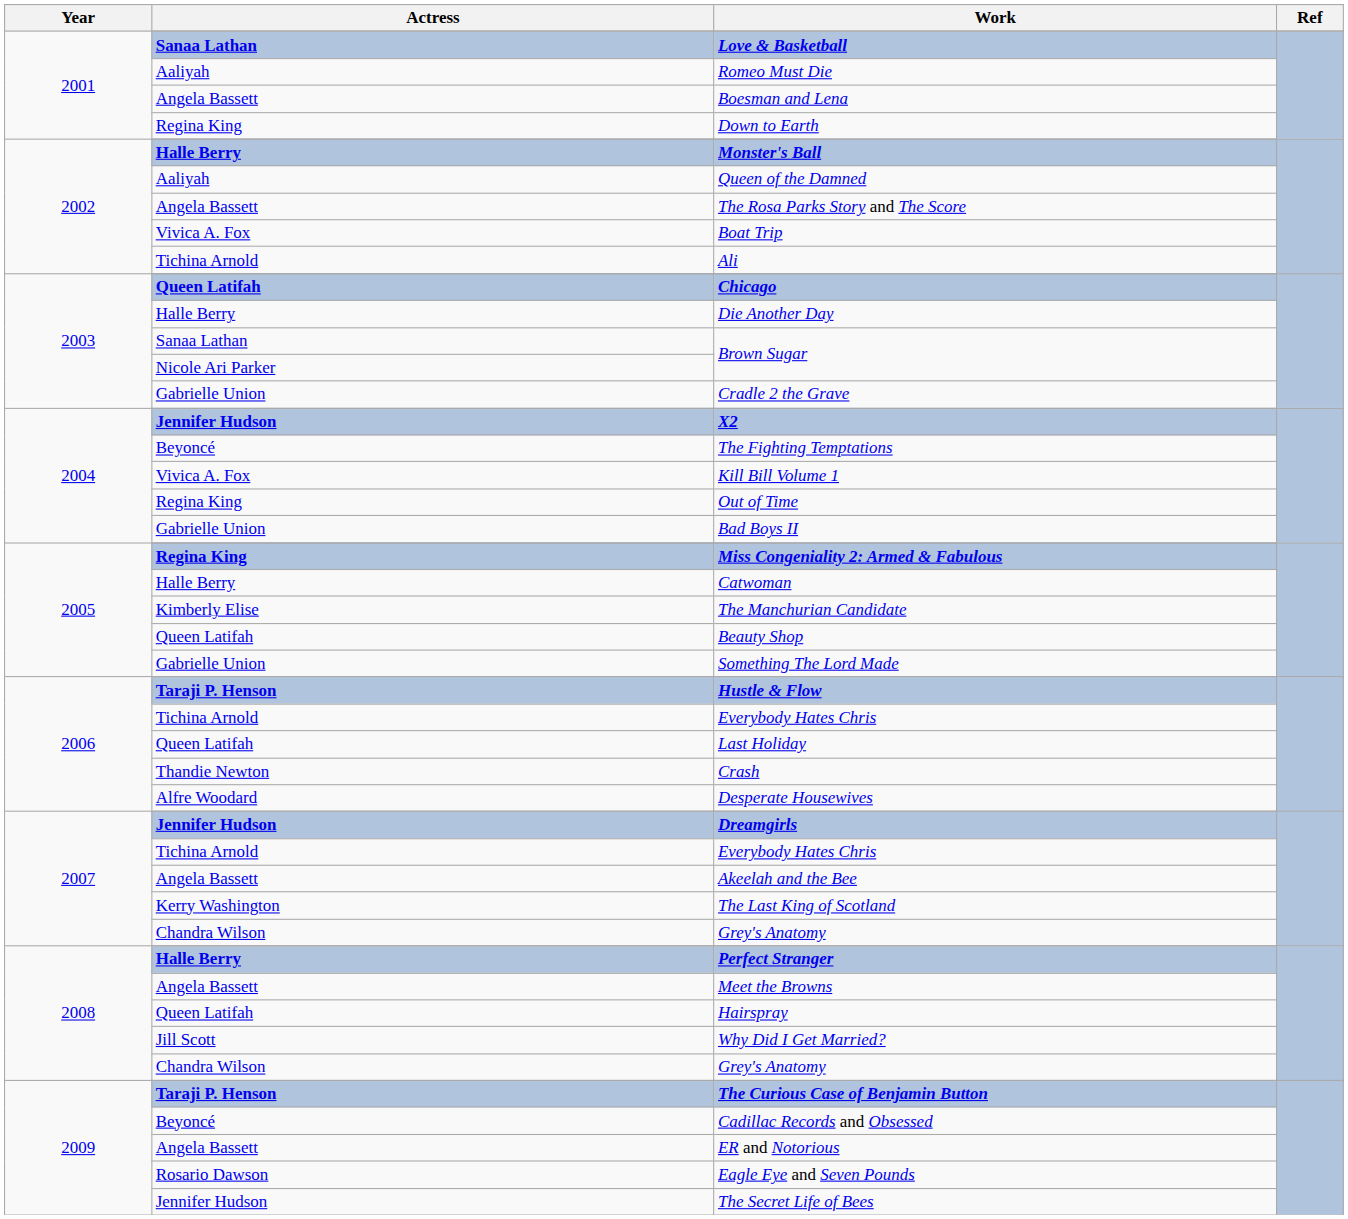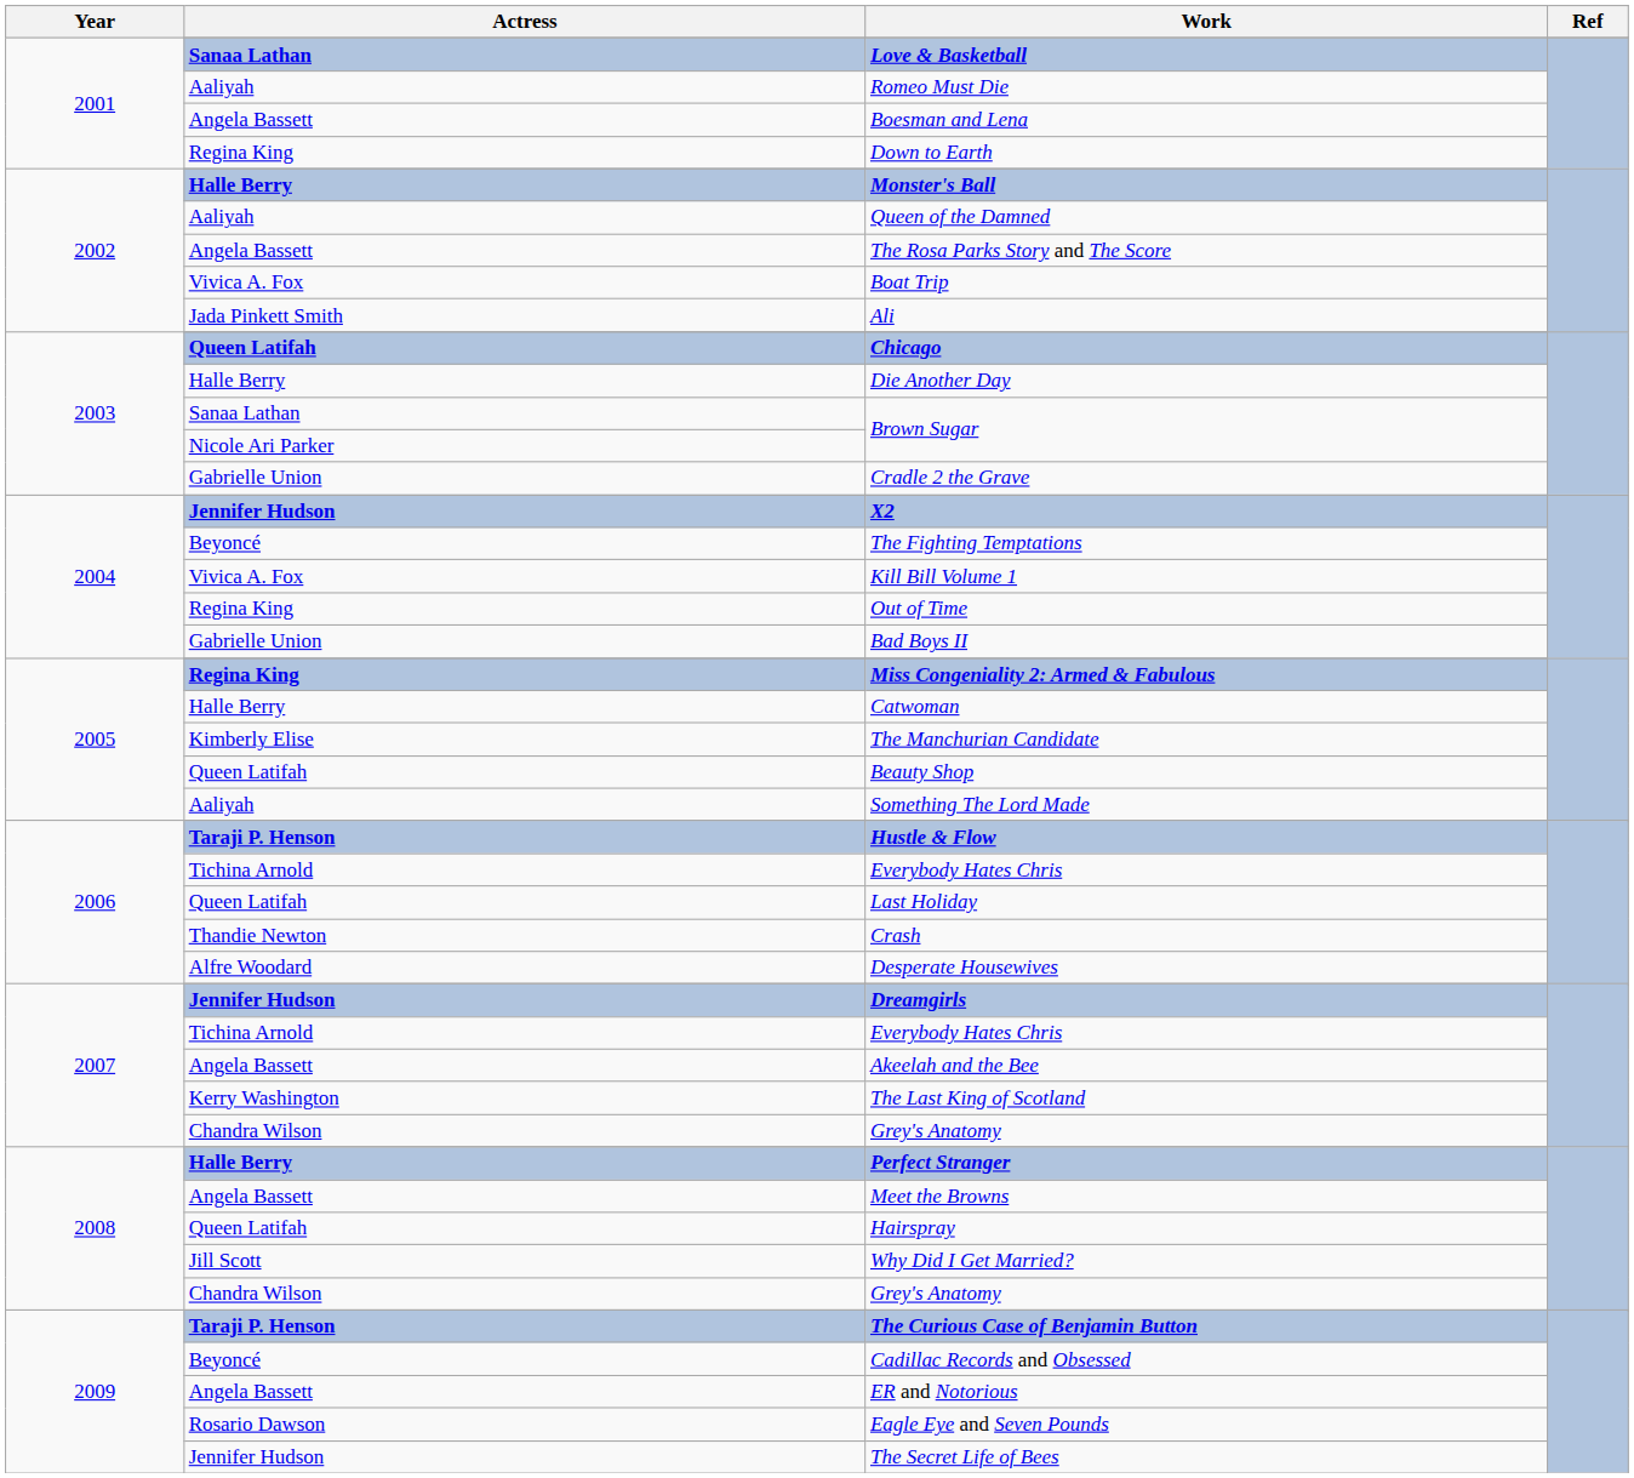 <table class="wikitable" style="width:100%;">
 <tr style="background:#bebebe;">
 <th style="width:11%;">Year</th>
 <th style="width:42%;">Actress</th>
 <th style="width:42%;">Work</th>
 <th style="width:5%;">Ref</th>
 </tr>
 <tr>
 <td rowspan="5" align="center"><a href='#'>2001</a></td>
 </tr>
 <tr style="background:#B0C4DE">
 <td><strong><a href='#'>Sanaa Lathan</a></strong></td>
 <td><strong><em><a href='#'>Love & Basketball</a></em></strong></td>
 <td rowspan="5" align="center"></td>
 </tr>
 <tr>
 <td><a href='#'>Aaliyah</a></td>
 <td><em><a href='#'>Romeo Must Die</a></em></td>
 </tr>
 <tr>
 <td><a href='#'>Angela Bassett</a></td>
 <td><em><a href='#'>Boesman and Lena</a></em></td>
 </tr>
 <tr>
 <td><a href='#'>Regina King</a></td>
 <td><em><a href='#'>Down to Earth</a></em></td>
 </tr>
 <tr>
 <td rowspan="6" align="center"><a href='#'>2002</a></td>
 </tr>
 <tr style="background:#B0C4DE">
 <td><strong><a href='#'>Halle Berry</a></strong></td>
 <td><strong><em><a href='#'>Monster's Ball</a></em></strong></td>
 <td rowspan="6" align="center"></td>
 </tr>
 <tr>
 <td><a href='#'>Aaliyah</a></td>
 <td><em><a href='#'>Queen of the Damned</a></em></td>
 </tr>
 <tr>
 <td><a href='#'>Angela Bassett</a></td>
 <td><em><a href='#'>The Rosa Parks Story</a></em> and <em><a href='#'>The Score</a></em></td>
 </tr>
 <tr>
 <td><a href='#'>Vivica A. Fox</a></td>
 <td><em><a href='#'>Boat Trip</a></em></td>
 </tr>
 <tr>
-<td><a href='#'>Tichina Arnold</a></td>
+<td><a href='#'>Jada Pinkett Smith</a></td>
 <td><em><a href='#'>Ali</a></em></td>
 </tr>
 <tr>
 <td rowspan="6" align="center"><a href='#'>2003</a></td>
 </tr>
 <tr style="background:#B0C4DE">
 <td><strong><a href='#'>Queen Latifah</a></strong></td>
 <td><strong><em><a href='#'>Chicago</a></em></strong></td>
 <td rowspan="6" align="center"></td>
 </tr>
 <tr>
 <td><a href='#'>Halle Berry</a></td>
 <td><em><a href='#'>Die Another Day</a></em></td>
 </tr>
 <tr>
 <td><a href='#'>Sanaa Lathan</a></td>
 <td rowspan="2"><em><a href='#'>Brown Sugar</a></em></td>
 </tr>
 <tr>
 <td><a href='#'>Nicole Ari Parker</a></td>
 </tr>
 <tr>
 <td><a href='#'>Gabrielle Union</a></td>
 <td><em><a href='#'>Cradle 2 the Grave</a></em></td>
 </tr>
 <tr>
 <td rowspan="6" align="center"><a href='#'>2004</a></td>
 </tr>
 <tr style="background:#B0C4DE">
 <td><strong><a href='#'>Jennifer Hudson</a></strong></td>
 <td><strong><em><a href='#'>X2</a></em></strong></td>
 <td rowspan="6" align="center"></td>
 </tr>
 <tr>
 <td><a href='#'>Beyoncé</a></td>
 <td><em><a href='#'>The Fighting Temptations</a></em></td>
 </tr>
 <tr>
 <td><a href='#'>Vivica A. Fox</a></td>
 <td><em><a href='#'>Kill Bill Volume 1</a></em></td>
 </tr>
 <tr>
 <td><a href='#'>Regina King</a></td>
 <td><em><a href='#'>Out of Time</a></em></td>
 </tr>
 <tr>
 <td><a href='#'>Gabrielle Union</a></td>
 <td><em><a href='#'>Bad Boys II</a></em></td>
 </tr>
 <tr>
 <td rowspan="6" align="center"><a href='#'>2005</a></td>
 </tr>
 <tr style="background:#B0C4DE">
 <td><strong><a href='#'>Regina King</a></strong></td>
 <td><strong><em><a href='#'>Miss Congeniality 2: Armed & Fabulous</a></em></strong></td>
 <td rowspan="6" align="center"></td>
 </tr>
 <tr>
 <td><a href='#'>Halle Berry</a></td>
 <td><em><a href='#'>Catwoman</a></em></td>
 </tr>
 <tr>
 <td><a href='#'>Kimberly Elise</a></td>
 <td><em><a href='#'>The Manchurian Candidate</a></em></td>
 </tr>
 <tr>
 <td><a href='#'>Queen Latifah</a></td>
 <td><em><a href='#'>Beauty Shop</a></em></td>
 </tr>
 <tr>
-<td><a href='#'>Gabrielle Union</a></td>
+<td><a href='#'>Aaliyah</a></td>
 <td><em><a href='#'>Something The Lord Made</a></em></td>
 </tr>
 <tr>
 <td rowspan="6" align="center"><a href='#'>2006</a></td>
 </tr>
 <tr style="background:#B0C4DE">
 <td><strong><a href='#'>Taraji P. Henson</a></strong></td>
 <td><strong><em><a href='#'>Hustle & Flow</a></em></strong></td>
 <td rowspan="6" align="center"></td>
 </tr>
 <tr>
 <td><a href='#'>Tichina Arnold</a></td>
 <td><em><a href='#'>Everybody Hates Chris</a></em></td>
 </tr>
 <tr>
 <td><a href='#'>Queen Latifah</a></td>
 <td><em><a href='#'>Last Holiday</a></em></td>
 </tr>
 <tr>
 <td><a href='#'>Thandie Newton</a></td>
 <td><em><a href='#'>Crash</a></em></td>
 </tr>
 <tr>
 <td><a href='#'>Alfre Woodard</a></td>
 <td><em><a href='#'>Desperate Housewives</a></em></td>
 </tr>
 <tr>
 <td rowspan="6" align="center"><a href='#'>2007</a></td>
 </tr>
 <tr style="background:#B0C4DE">
 <td><strong><a href='#'>Jennifer Hudson</a></strong></td>
 <td><strong><em><a href='#'>Dreamgirls</a></em></strong></td>
 <td rowspan="6" align="center"></td>
 </tr>
 <tr>
 <td><a href='#'>Tichina Arnold</a></td>
 <td><em><a href='#'>Everybody Hates Chris</a></em></td>
 </tr>
 <tr>
 <td><a href='#'>Angela Bassett</a></td>
 <td><em><a href='#'>Akeelah and the Bee</a></em></td>
 </tr>
 <tr>
 <td><a href='#'>Kerry Washington</a></td>
 <td><em><a href='#'>The Last King of Scotland</a></em></td>
 </tr>
 <tr>
 <td><a href='#'>Chandra Wilson</a></td>
 <td><em><a href='#'>Grey's Anatomy</a></em></td>
 </tr>
 <tr>
 <td rowspan="6" align="center"><a href='#'>2008</a></td>
 </tr>
 <tr style="background:#B0C4DE">
 <td><strong><a href='#'>Halle Berry</a></strong></td>
 <td><strong><em><a href='#'>Perfect Stranger</a></em></strong></td>
 <td rowspan="6" align="center"></td>
 </tr>
 <tr>
 <td><a href='#'>Angela Bassett</a></td>
 <td><em><a href='#'>Meet the Browns</a></em></td>
 </tr>
 <tr>
 <td><a href='#'>Queen Latifah</a></td>
 <td><em><a href='#'>Hairspray</a></em></td>
 </tr>
 <tr>
 <td><a href='#'>Jill Scott</a></td>
 <td><em><a href='#'>Why Did I Get Married?</a></em></td>
 </tr>
 <tr>
 <td><a href='#'>Chandra Wilson</a></td>
 <td><em><a href='#'>Grey's Anatomy</a></em></td>
 </tr>
 <tr>
 <td rowspan="6" align="center"><a href='#'>2009</a></td>
 </tr>
 <tr style="background:#B0C4DE">
 <td><strong><a href='#'>Taraji P. Henson</a></strong></td>
 <td><strong><em><a href='#'>The Curious Case of Benjamin Button</a></em></strong></td>
 <td rowspan="6" align="center"></td>
 </tr>
 <tr>
 <td><a href='#'>Beyoncé</a></td>
 <td><em><a href='#'>Cadillac Records</a></em> and <em><a href='#'>Obsessed</a></em></td>
 </tr>
 <tr>
 <td><a href='#'>Angela Bassett</a></td>
 <td><em><a href='#'>ER</a></em> and <em><a href='#'>Notorious</a></em></td>
 </tr>
 <tr>
 <td><a href='#'>Rosario Dawson</a></td>
 <td><em><a href='#'>Eagle Eye</a></em> and <em><a href='#'>Seven Pounds</a></em></td>
 </tr>
 <tr>
 <td><a href='#'>Jennifer Hudson</a></td>
 <td><em><a href='#'>The Secret Life of Bees</a></em></td>
 </tr>
 </table>
